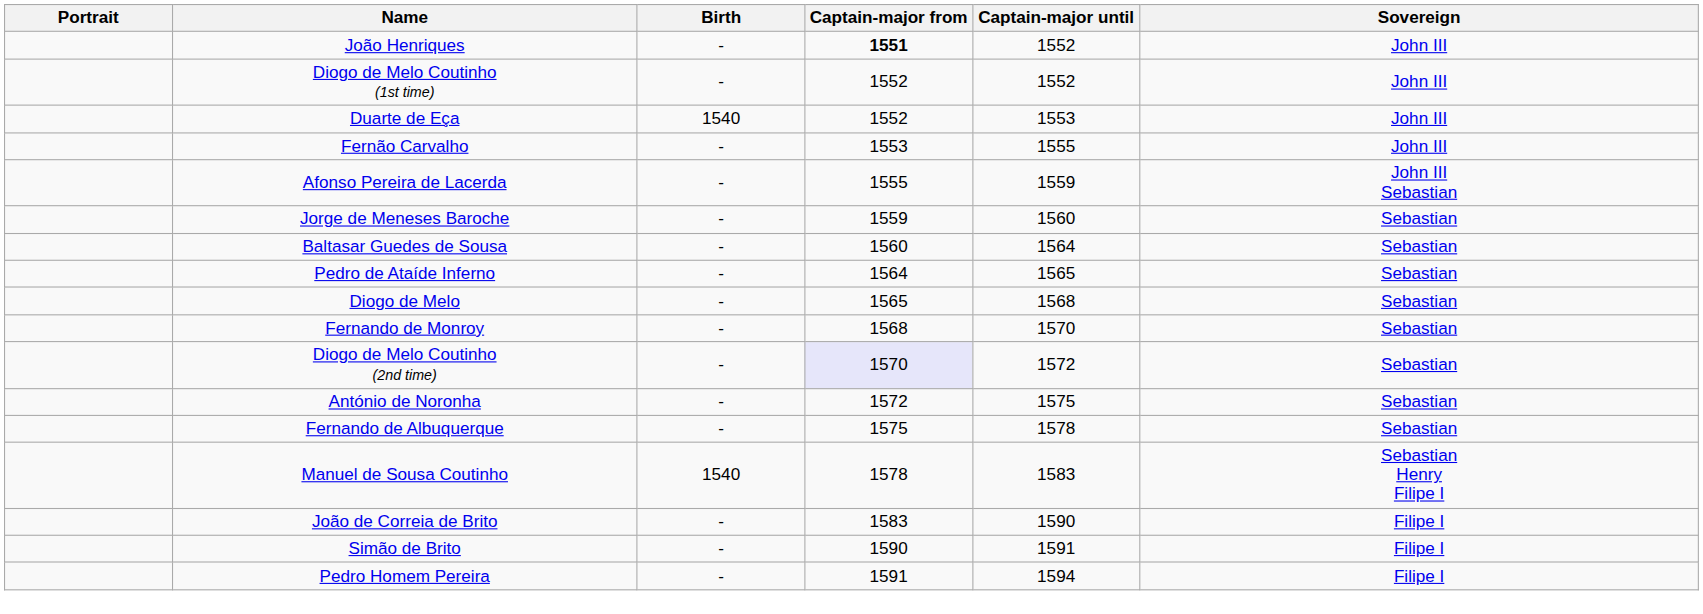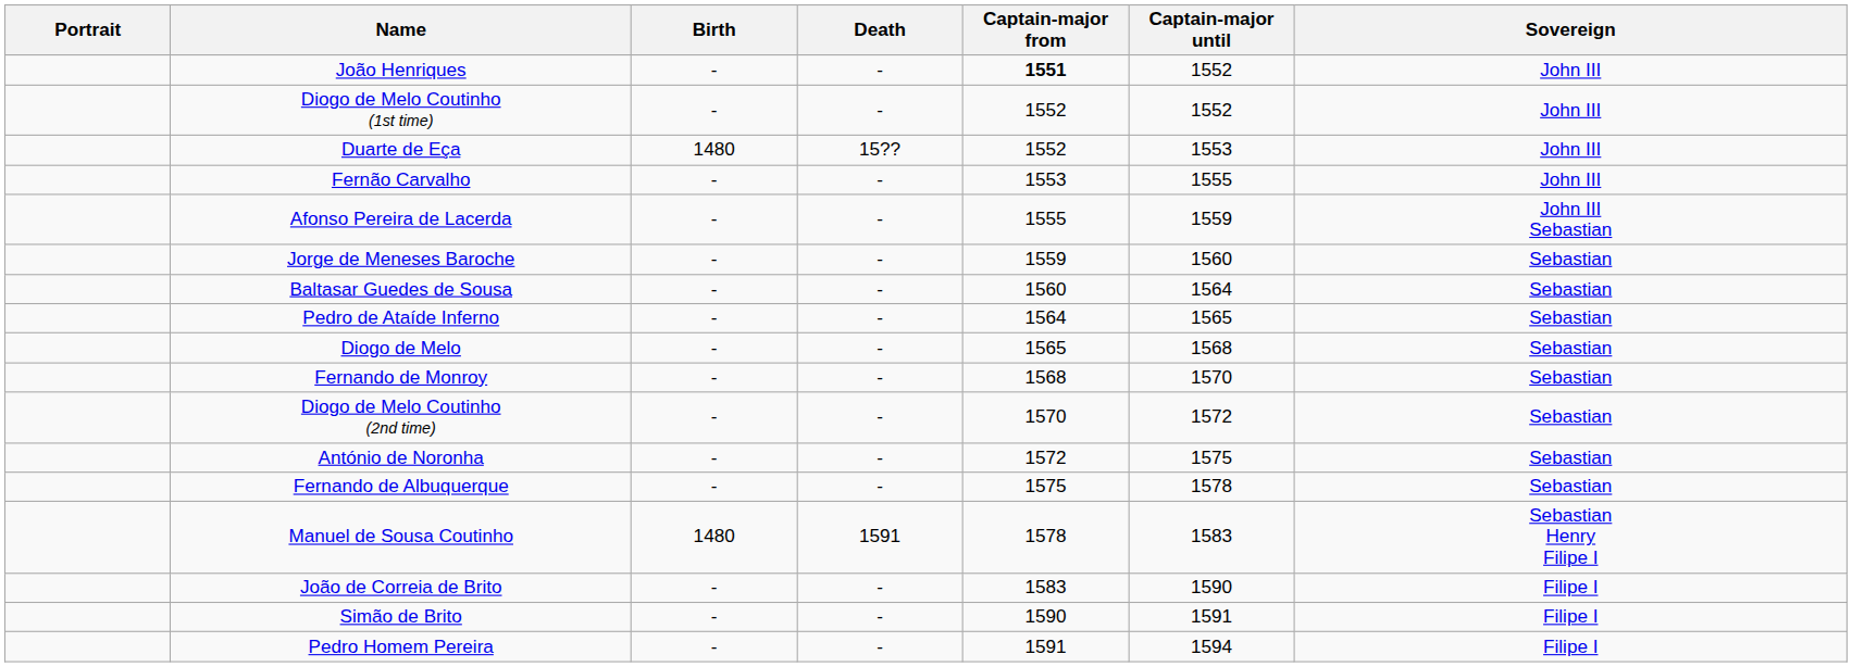 <table width=100% class="wikitable">
 <tr>
 <th width=9%>Portrait</th>
 <th width=25%>Name</th>
 <th width=9%>Birth</th>
+<th width=9%>Death</th>
 <th width=9%>Captain-major from</th>
 <th width=9%>Captain-major until</th>
 <th width=30%>Sovereign</th>
 </tr>
 <tr>
 <td></td>
 <td align="center"><a href='#'>João Henriques</a></td>
+<td align="center">-</td>
 <td align="center">-</td>
 <td align="center"><strong>1551</strong></td>
 <td align="center">1552</td>
 <td align="center"><a href='#'>John III</a></td>
 </tr>
 <tr>
 <td></td>
 <td align="center"><a href='#'>Diogo de Melo Coutinho</a><br><small><em>(1st time)</em></small></td>
 <td align="center">-</td>
+<td align="center">-</td>
 <td align="center">1552</td>
 <td align="center">1552</td>
 <td align="center"><a href='#'>John III</a></td>
 </tr>
 <tr>
 <td></td>
 <td align="center"><a href='#'>Duarte de Eça</a></td>
-<td align="center">1540</td>
+<td align="center">1480</td>
+<td align="center">15??</td>
 <td align="center">1552</td>
 <td align="center">1553</td>
 <td align="center"><a href='#'>John III</a></td>
 </tr>
 <tr>
 <td></td>
 <td align="center"><a href='#'>Fernão Carvalho</a></td>
+<td align="center">-</td>
 <td align="center">-</td>
 <td align="center">1553</td>
 <td align="center">1555</td>
 <td align="center"><a href='#'>John III</a></td>
 </tr>
 <tr>
 <td></td>
 <td align="center"><a href='#'>Afonso Pereira de Lacerda</a></td>
 <td align="center">-</td>
+<td align="center">-</td>
 <td align="center">1555</td>
 <td align="center">1559</td>
 <td align="center"><a href='#'>John III</a><br><a href='#'>Sebastian</a></td>
 </tr>
 <tr>
 <td></td>
 <td align="center"><a href='#'>Jorge de Meneses Baroche</a></td>
+<td align="center">-</td>
 <td align="center">-</td>
 <td align="center">1559</td>
 <td align="center">1560</td>
 <td align="center"><a href='#'>Sebastian</a></td>
 </tr>
 <tr>
 <td></td>
 <td align="center"><a href='#'>Baltasar Guedes de Sousa</a></td>
 <td align="center">-</td>
+<td align="center">-</td>
 <td align="center">1560</td>
 <td align="center">1564</td>
 <td align="center"><a href='#'>Sebastian</a></td>
 </tr>
 <tr>
 <td></td>
 <td align="center"><a href='#'>Pedro de Ataíde Inferno</a></td>
+<td align="center">-</td>
 <td align="center">-</td>
 <td align="center">1564</td>
 <td align="center">1565</td>
 <td align="center"><a href='#'>Sebastian</a></td>
 </tr>
 <tr>
 <td></td>
 <td align="center"><a href='#'>Diogo de Melo</a></td>
 <td align="center">-</td>
+<td align="center">-</td>
 <td align="center">1565</td>
 <td align="center">1568</td>
 <td align="center"><a href='#'>Sebastian</a></td>
 </tr>
 <tr>
 <td></td>
 <td align="center"><a href='#'>Fernando de Monroy</a></td>
+<td align="center">-</td>
 <td align="center">-</td>
 <td align="center">1568</td>
 <td align="center">1570</td>
 <td align="center"><a href='#'>Sebastian</a></td>
 </tr>
 <tr>
 <td></td>
 <td align="center"><a href='#'>Diogo de Melo Coutinho</a><br><small><em>(2nd time)</em></small></td>
 <td align="center">-</td>
-<td align="center" style="background: lavender;">1570</td>
+<td align="center">-</td>
+<td align="center">1570</td>
 <td align="center">1572</td>
 <td align="center"><a href='#'>Sebastian</a></td>
 </tr>
 <tr>
 <td></td>
 <td align="center"><a href='#'>António de Noronha</a></td>
+<td align="center">-</td>
 <td align="center">-</td>
 <td align="center">1572</td>
 <td align="center">1575</td>
 <td align="center"><a href='#'>Sebastian</a></td>
 </tr>
 <tr>
 <td></td>
 <td align="center"><a href='#'>Fernando de Albuquerque</a></td>
 <td align="center">-</td>
+<td align="center">-</td>
 <td align="center">1575</td>
 <td align="center">1578</td>
 <td align="center"><a href='#'>Sebastian</a></td>
 </tr>
 <tr>
 <td></td>
 <td align="center"><a href='#'>Manuel de Sousa Coutinho</a></td>
-<td align="center">1540</td>
+<td align="center">1480</td>
+<td align="center">1591</td>
 <td align="center">1578</td>
 <td align="center">1583</td>
 <td align="center"><a href='#'>Sebastian</a><br><a href='#'>Henry</a><br><a href='#'>Filipe I</a></td>
 </tr>
 <tr>
 <td></td>
 <td align="center"><a href='#'>João de Correia de Brito</a></td>
+<td align="center">-</td>
 <td align="center">-</td>
 <td align="center">1583</td>
 <td align="center">1590</td>
 <td align="center"><a href='#'>Filipe I</a></td>
 </tr>
 <tr>
 <td></td>
 <td align="center"><a href='#'>Simão de Brito</a></td>
 <td align="center">-</td>
+<td align="center">-</td>
 <td align="center">1590</td>
 <td align="center">1591</td>
 <td align="center"><a href='#'>Filipe I</a></td>
 </tr>
 <tr>
 <td></td>
 <td align="center"><a href='#'>Pedro Homem Pereira</a></td>
 <td align="center">-</td>
+<td align="center">-</td>
 <td align="center">1591</td>
 <td align="center">1594</td>
 <td align="center"><a href='#'>Filipe I</a></td>
 </tr>
 </table>
